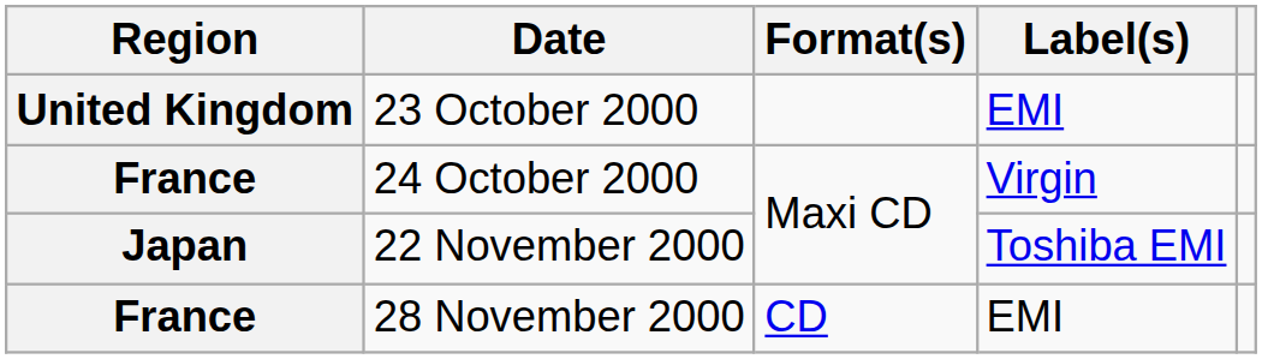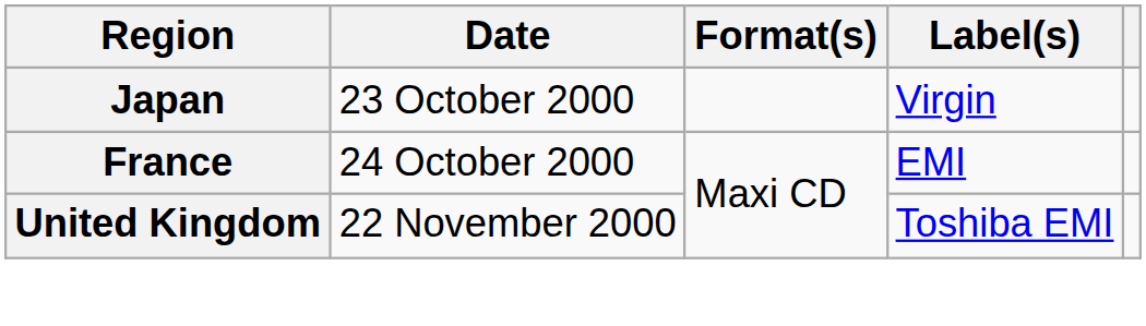 <table class="wikitable plainrowheaders">
 <tr>
 <th scope="col">Region</th>
 <th scope="col">Date</th>
 <th scope="col">Format(s)</th>
 <th scope="col">Label(s)</th>
 <th scope="col"></th>
 </tr>
 <tr>
-<th scope="row">United Kingdom</th>
+<th scope="row">Japan</th>
 <td>23 October 2000</td>
 <td></td>
-<td><a href='#'>EMI</a></td>
+<td><a href='#'>Virgin</a></td>
 <td></td>
 </tr>
 <tr>
 <th scope="row">France</th>
 <td>24 October 2000</td>
 <td rowspan="2">Maxi CD</td>
-<td><a href='#'>Virgin</a></td>
+<td><a href='#'>EMI</a></td>
 <td></td>
 </tr>
 <tr>
-<th scope="row">Japan</th>
+<th scope="row">United Kingdom</th>
 <td>22 November 2000</td>
 <td><a href='#'>Toshiba EMI</a></td>
 <td></td>
 </tr>
-<tr>
-<th scope="row">France</th>
-<td>28 November 2000</td>
-<td><a href='#'>CD</a></td>
-<td>EMI</td>
-<td></td>
-</tr>
 </table>
